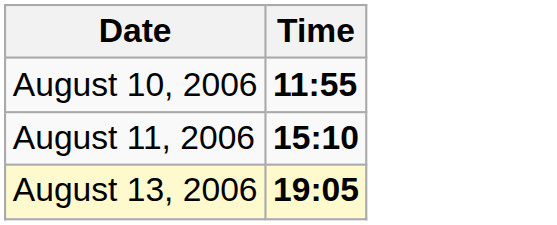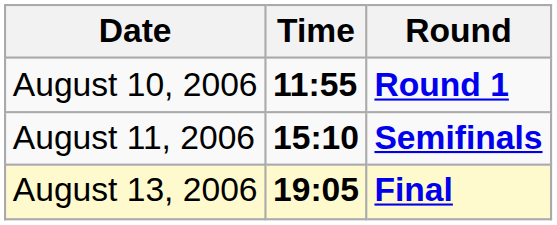 <table class="wikitable">
 <tr>
 <th>Date</th>
 <th>Time</th>
+<th>Round</th>
 </tr>
 <tr>
 <td>August 10, 2006</td>
 <td><strong>11:55</strong></td>
+<td><strong><a href='#'>Round 1</a></strong></td>
 </tr>
 <tr>
 <td>August 11, 2006</td>
 <td><strong>15:10</strong></td>
+<td><strong><a href='#'>Semifinals</a></strong></td>
 </tr>
 <tr style=background:lemonchiffon>
 <td>August 13, 2006</td>
 <td><strong>19:05</strong></td>
+<td><strong><a href='#'>Final</a></strong></td>
 </tr>
 </table>
